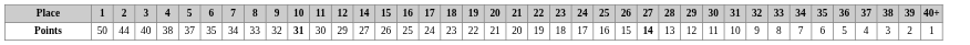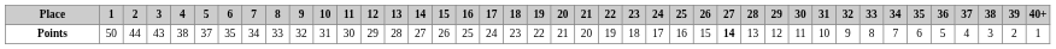 <table cellpadding="3" cellspacing="0" border="1" style="background:#white; font-size:80%; border:gray solid 1px; border-collapse:collapse">
 <tr style="background:#ccc; text-align:center;">
 <th>Place</th>
 <th width="20">1</th>
 <th width="20">2</th>
 <th width="20">3</th>
 <th width="20">4</th>
 <th width="20">5</th>
 <th width="20">6</th>
 <th width="20">7</th>
 <th width="20">8</th>
 <th width="20">9</th>
 <th width="20">10</th>
 <th width="20">11</th>
 <th width="20">12</th>
+<th width="20">13</th>
 <th width="20">14</th>
 <th width="20">15</th>
 <th width="20">16</th>
 <th width="20">17</th>
 <th width="20">18</th>
 <th width="20">19</th>
 <th width="20">20</th>
 <th width="20">21</th>
 <th width="20">22</th>
 <th width="20">23</th>
 <th width="20">24</th>
 <th width="20">25</th>
 <th width="20">26</th>
 <th width="20">27</th>
 <th width="20">28</th>
 <th width="20">29</th>
 <th width="20">30</th>
 <th width="20">31</th>
 <th width="20">32</th>
 <th width="20">33</th>
 <th width="20">34</th>
 <th width="20">35</th>
 <th width="20">36</th>
 <th width="20">37</th>
 <th width="20">38</th>
 <th width="20">39</th>
 <th width="20">40+</th>
 </tr>
 <tr align=center>
 <th width="100">Points</th>
 <td>50</td>
 <td>44</td>
-<td>40</td>
+<td>43</td>
 <td>38</td>
 <td>37</td>
 <td>35</td>
 <td>34</td>
 <td>33</td>
 <td>32</td>
-<td><strong>31</strong></td>
+<td>31</td>
 <td>30</td>
 <td>29</td>
+<td>28</td>
 <td>27</td>
 <td>26</td>
 <td>25</td>
 <td>24</td>
 <td>23</td>
 <td>22</td>
 <td>21</td>
 <td>20</td>
 <td>19</td>
 <td>18</td>
 <td>17</td>
 <td>16</td>
 <td>15</td>
 <td><strong>14</strong></td>
 <td>13</td>
 <td>12</td>
 <td>11</td>
 <td>10</td>
 <td>9</td>
 <td>8</td>
 <td>7</td>
 <td>6</td>
 <td>5</td>
 <td>4</td>
 <td>3</td>
 <td>2</td>
 <td>1</td>
 </tr>
 </table>
